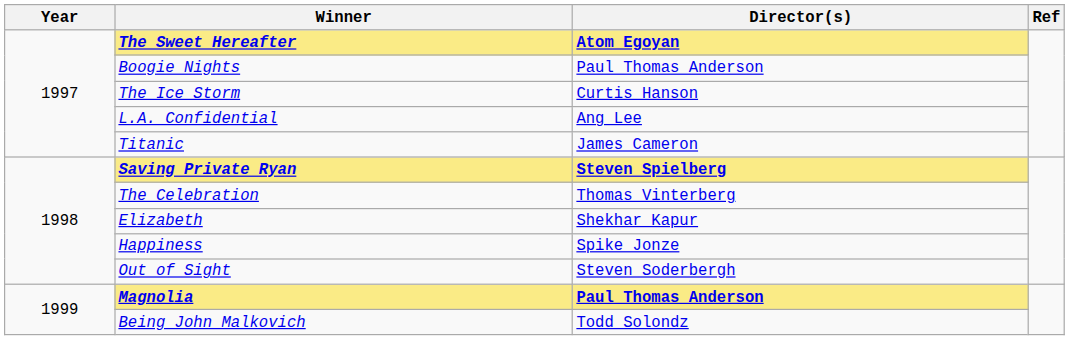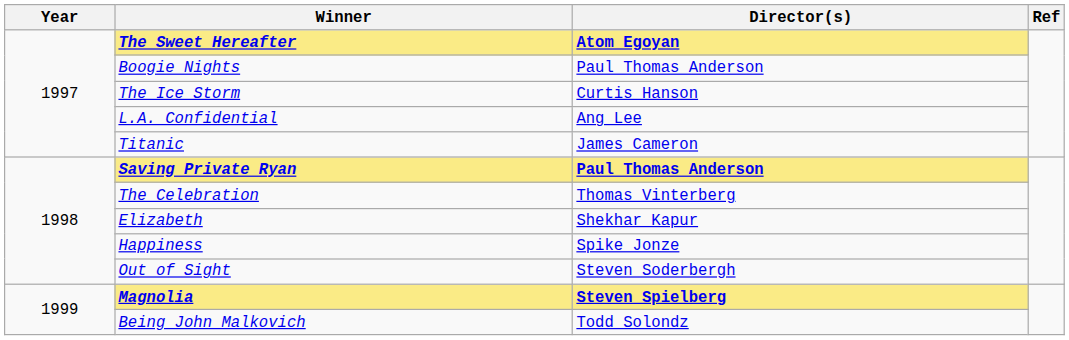 <table class="wikitable" width="100%" cellpadding="5">
 <tr>
 <th width="100"><strong>Year</strong></th>
 <th width="450"><strong>Winner</strong></th>
 <th width="450"><strong>Director(s)</strong></th>
 <th width="15"><strong>Ref</strong></th>
 </tr>
 <tr>
 <td style="text-align:center;" rowspan=5>1997</td>
 <td style="background:#FAEB86;"><strong><em><a href='#'>The Sweet Hereafter</a></em></strong></td>
 <td style="background:#FAEB86;"><strong><a href='#'>Atom Egoyan</a></strong></td>
 <td rowspan=5></td>
 </tr>
 <tr>
 <td><em><a href='#'>Boogie Nights</a></em></td>
 <td><a href='#'>Paul Thomas Anderson</a></td>
 </tr>
 <tr>
 <td><em><a href='#'>The Ice Storm</a></em></td>
 <td><a href='#'>Curtis Hanson</a></td>
 </tr>
 <tr>
 <td><em><a href='#'>L.A. Confidential</a></em></td>
 <td><a href='#'>Ang Lee</a></td>
 </tr>
 <tr>
 <td><em><a href='#'>Titanic</a></em></td>
 <td><a href='#'>James Cameron</a></td>
 </tr>
 <tr>
 <td style="text-align:center;" rowspan=5>1998</td>
 <td style="background:#FAEB86;"><strong><em><a href='#'>Saving Private Ryan</a></em></strong></td>
-<td style="background:#FAEB86;"><strong><a href='#'>Steven Spielberg</a></strong></td>
+<td style="background:#FAEB86;"><strong><a href='#'>Paul Thomas Anderson</a></strong></td>
 <td rowspan=5></td>
 </tr>
 <tr>
 <td><em><a href='#'>The Celebration</a></em></td>
 <td><a href='#'>Thomas Vinterberg</a></td>
 </tr>
 <tr>
 <td><em><a href='#'>Elizabeth</a></em></td>
 <td><a href='#'>Shekhar Kapur</a></td>
 </tr>
 <tr>
 <td><em><a href='#'>Happiness</a></em></td>
 <td><a href='#'>Spike Jonze</a></td>
 </tr>
 <tr>
 <td><em><a href='#'>Out of Sight</a></em></td>
 <td><a href='#'>Steven Soderbergh</a></td>
 </tr>
 <tr>
 <td style="text-align:center;" rowspan=2>1999</td>
 <td style="background:#FAEB86;"><strong><em><a href='#'>Magnolia</a></em></strong></td>
-<td style="background:#FAEB86;"><strong><a href='#'>Paul Thomas Anderson</a></strong></td>
+<td style="background:#FAEB86;"><strong><a href='#'>Steven Spielberg</a></strong></td>
 <td rowspan=2></td>
 </tr>
 <tr>
 <td><em><a href='#'>Being John Malkovich</a></em></td>
 <td><a href='#'>Todd Solondz</a></td>
 </tr>
 </table>
